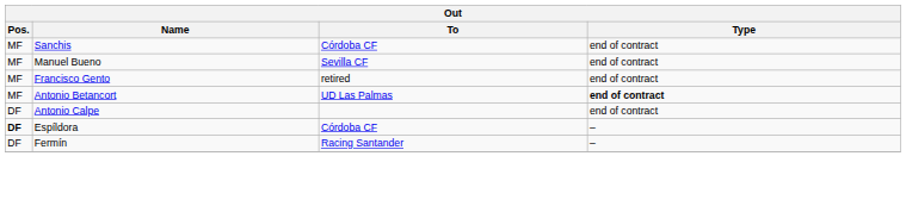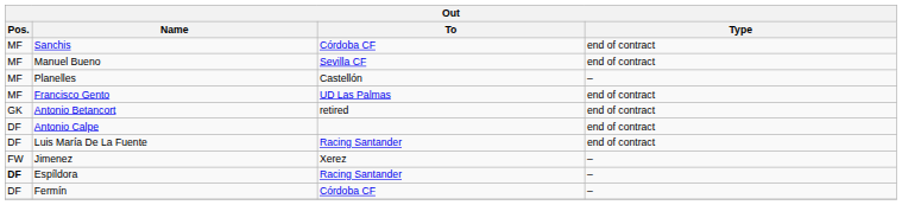 <table class="wikitable" style="font-size:90%;width:99%;">
 <tr>
 <th colspan="4">Out</th>
 </tr>
 <tr>
 <th width=3%>Pos.</th>
 <th width=32%>Name</th>
 <th width=30%>To</th>
 <th width=35%>Type</th>
 </tr>
 <tr>
 <td>MF</td>
 <td><a href='#'>Sanchis</a></td>
 <td><a href='#'>Córdoba CF</a></td>
 <td>end of contract</td>
 </tr>
 <tr>
 <td>MF</td>
 <td>Manuel Bueno</td>
 <td><a href='#'>Sevilla CF</a></td>
 <td>end of contract</td>
 </tr>
 <tr>
 <td>MF</td>
+<td>Planelles</td>
+<td>Castellón</td>
+<td>–</td>
+</tr>
+<tr>
+<td>MF</td>
 <td><a href='#'>Francisco Gento</a></td>
-<td>retired</td>
+<td><a href='#'>UD Las Palmas</a></td>
 <td>end of contract</td>
 </tr>
 <tr>
-<td>MF</td>
+<td>GK</td>
 <td><a href='#'>Antonio Betancort</a></td>
-<td><a href='#'>UD Las Palmas</a></td>
-<td><strong>end of contract</strong></td>
+<td>retired</td>
+<td>end of contract</td>
 </tr>
 <tr>
 <td>DF</td>
 <td><a href='#'>Antonio Calpe</a></td>
 <td></td>
 <td>end of contract</td>
 </tr>
 <tr>
+<td>DF</td>
+<td>Luis María De La Fuente</td>
+<td><a href='#'>Racing Santander</a></td>
+<td>end of contract</td>
+</tr>
+<tr>
+<td>FW</td>
+<td>Jimenez</td>
+<td>Xerez</td>
+<td>–</td>
+</tr>
+<tr>
 <td><strong>DF</strong></td>
 <td>Espíldora</td>
-<td><a href='#'>Córdoba CF</a></td>
+<td><a href='#'>Racing Santander</a></td>
 <td>–</td>
 </tr>
 <tr>
 <td>DF</td>
 <td>Fermín</td>
-<td><a href='#'>Racing Santander</a></td>
+<td><a href='#'>Córdoba CF</a></td>
 <td>–</td>
 </tr>
 <tr>
 </tr>
 </table>
